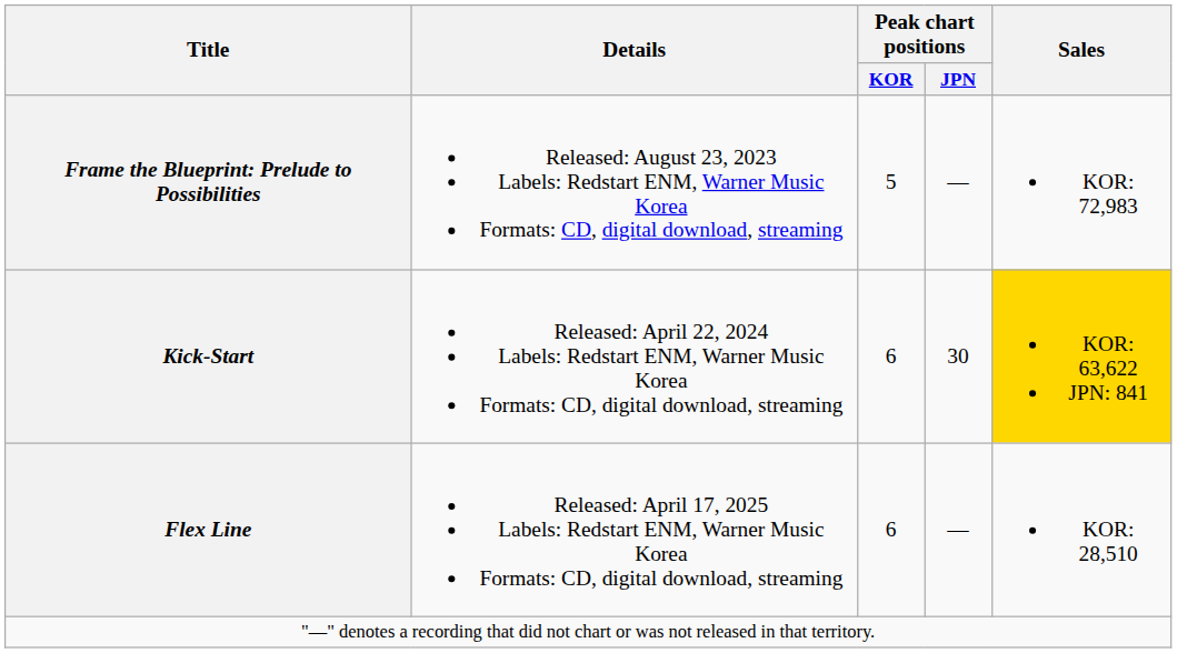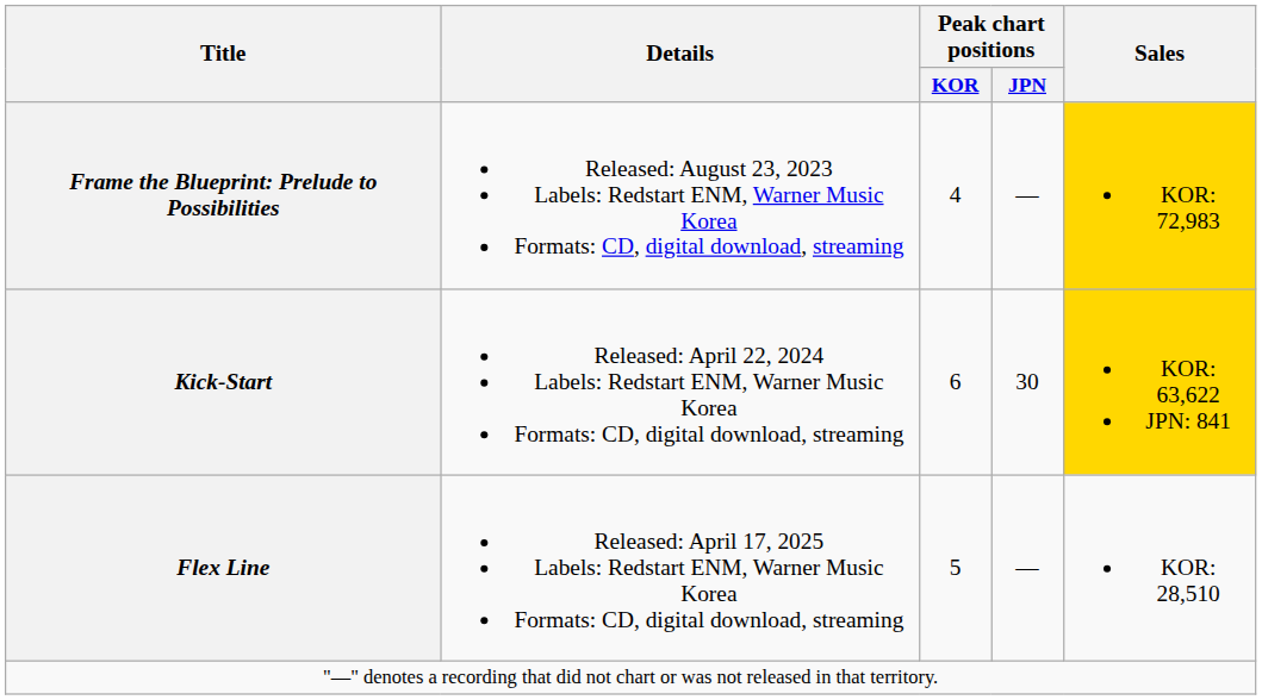 <table class="wikitable plainrowheaders" style="text-align:center;">
 <tr>
 <th scope="col" rowspan="2">Title</th>
 <th scope="col" rowspan="2">Details</th>
 <th scope="col" colspan="2">Peak chart positions</th>
 <th scope="col" rowspan="2">Sales</th>
 </tr>
 <tr>
 <th scope="col" style="font-size:90%; width:3em"><a href='#'>KOR</a><br></th>
 <th scope="col" style="font-size:90%; width:3em"><a href='#'>JPN</a><br></th>
 </tr>
 <tr>
 <th scope="row"><em>Frame the Blueprint: Prelude to Possibilities</em></th>
 <td><br><ul><li>Released: August 23, 2023</li><li>Labels: Redstart ENM, <a href='#'>Warner Music Korea</a></li><li>Formats: <a href='#'>CD</a>, <a href='#'>digital download</a>, <a href='#'>streaming</a></li></ul></td>
-<td>5</td>
+<td>4</td>
 <td>—</td>
-<td><br><ul><li>KOR: 72,983</li></ul></td>
+<td style="background: gold;"><br><ul><li>KOR: 72,983</li></ul></td>
 </tr>
 <tr>
 <th scope="row"><em>Kick-Start</em></th>
 <td><br><ul><li>Released: April 22, 2024</li><li>Labels: Redstart ENM, Warner Music Korea</li><li>Formats: CD, digital download, streaming</li></ul></td>
 <td>6</td>
 <td>30</td>
 <td style="background: gold;"><br><ul><li>KOR: 63,622</li><li>JPN: 841</li></ul></td>
 </tr>
 <tr>
 <th scope="row"><em>Flex Line</em></th>
 <td><br><ul><li>Released: April 17, 2025</li><li>Labels: Redstart ENM, Warner Music Korea</li><li>Formats: CD, digital download, streaming</li></ul></td>
-<td>6</td>
+<td>5</td>
 <td>—</td>
 <td><br><ul><li>KOR: 28,510</li></ul></td>
 </tr>
 <tr>
 <td colspan="5" style="font-size:85%">"—" denotes a recording that did not chart or was not released in that territory.</td>
 </tr>
 </table>
